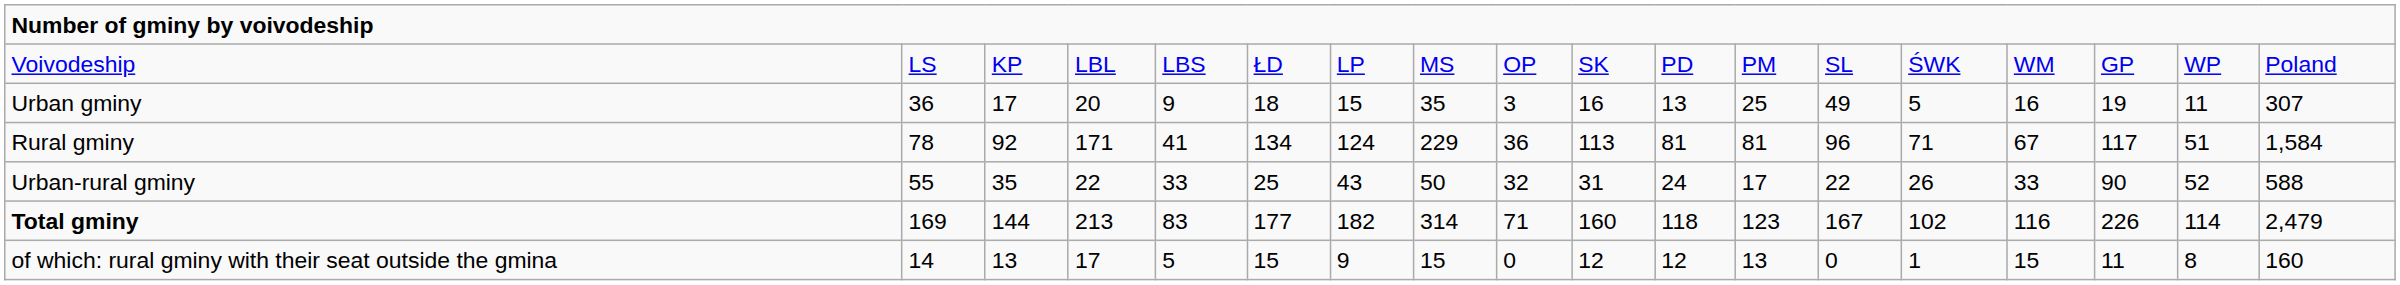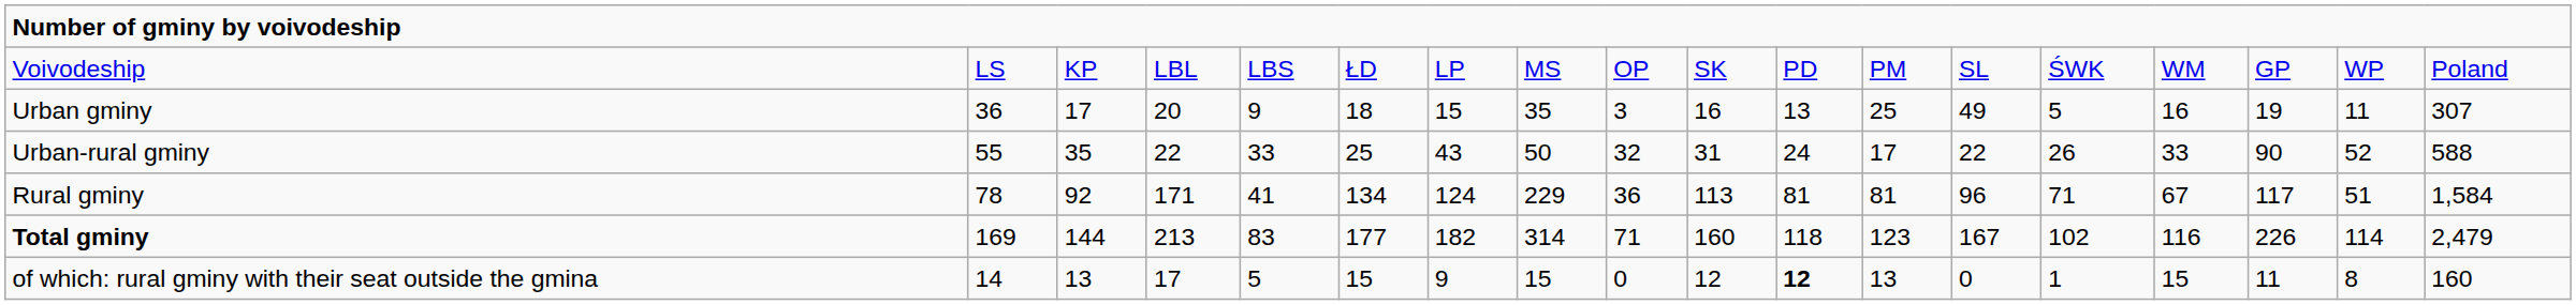 <table border=1 align=right cellpadding=4 cellspacing=0 width=100% style="background: #f9f9f9; border: 1px #aaa solid; border-collapse: collapse; font-size: 95%;">
 <tr>
 <td colspan=18><strong>Number of gminy by voivodeship</strong></td>
 </tr>
 <tr>
 <td><a href='#'>Voivodeship</a></td>
 <td><a href='#'>LS</a></td>
 <td><a href='#'>KP</a></td>
 <td><a href='#'>LBL</a></td>
 <td><a href='#'>LBS</a></td>
 <td><a href='#'>ŁD</a></td>
 <td><a href='#'>LP</a></td>
 <td><a href='#'>MS</a></td>
 <td><a href='#'>OP</a></td>
 <td><a href='#'>SK</a></td>
 <td><a href='#'>PD</a></td>
 <td><a href='#'>PM</a></td>
 <td><a href='#'>SL</a></td>
 <td><a href='#'>ŚWK</a></td>
 <td><a href='#'>WM</a></td>
 <td><a href='#'>GP</a></td>
 <td><a href='#'>WP</a></td>
 <td><a href='#'>Poland</a></td>
 </tr>
 <tr>
 <td>Urban gminy</td>
 <td>36</td>
 <td>17</td>
 <td>20</td>
 <td>9</td>
 <td>18</td>
 <td>15</td>
 <td>35</td>
 <td>3</td>
 <td>16</td>
 <td>13</td>
 <td>25</td>
 <td>49</td>
 <td>5</td>
 <td>16</td>
 <td>19</td>
 <td>11</td>
 <td>307</td>
 </tr>
 <tr>
+<td>Urban-rural gminy</td>
+<td>55</td>
+<td>35</td>
+<td>22</td>
+<td>33</td>
+<td>25</td>
+<td>43</td>
+<td>50</td>
+<td>32</td>
+<td>31</td>
+<td>24</td>
+<td>17</td>
+<td>22</td>
+<td>26</td>
+<td>33</td>
+<td>90</td>
+<td>52</td>
+<td>588</td>
+</tr>
+<tr>
 <td>Rural gminy</td>
 <td>78</td>
 <td>92</td>
 <td>171</td>
 <td>41</td>
 <td>134</td>
 <td>124</td>
 <td>229</td>
 <td>36</td>
 <td>113</td>
 <td>81</td>
 <td>81</td>
 <td>96</td>
 <td>71</td>
 <td>67</td>
 <td>117</td>
 <td>51</td>
 <td>1,584</td>
-</tr>
-<tr>
-<td>Urban-rural gminy</td>
-<td>55</td>
-<td>35</td>
-<td>22</td>
-<td>33</td>
-<td>25</td>
-<td>43</td>
-<td>50</td>
-<td>32</td>
-<td>31</td>
-<td>24</td>
-<td>17</td>
-<td>22</td>
-<td>26</td>
-<td>33</td>
-<td>90</td>
-<td>52</td>
-<td>588</td>
 </tr>
 <tr>
 <td><strong>Total gminy</strong></td>
 <td>169</td>
 <td>144</td>
 <td>213</td>
 <td>83</td>
 <td>177</td>
 <td>182</td>
 <td>314</td>
 <td>71</td>
 <td>160</td>
 <td>118</td>
 <td>123</td>
 <td>167</td>
 <td>102</td>
 <td>116</td>
 <td>226</td>
 <td>114</td>
 <td>2,479</td>
 </tr>
 <tr>
 <td>of which: rural gminy with their seat outside the gmina</td>
 <td>14</td>
 <td>13</td>
 <td>17</td>
 <td>5</td>
 <td>15</td>
 <td>9</td>
 <td>15</td>
 <td>0</td>
 <td>12</td>
-<td>12</td>
+<td><strong>12</strong></td>
 <td>13</td>
 <td>0</td>
 <td>1</td>
 <td>15</td>
 <td>11</td>
 <td>8</td>
 <td>160</td>
 </tr>
 </table>
